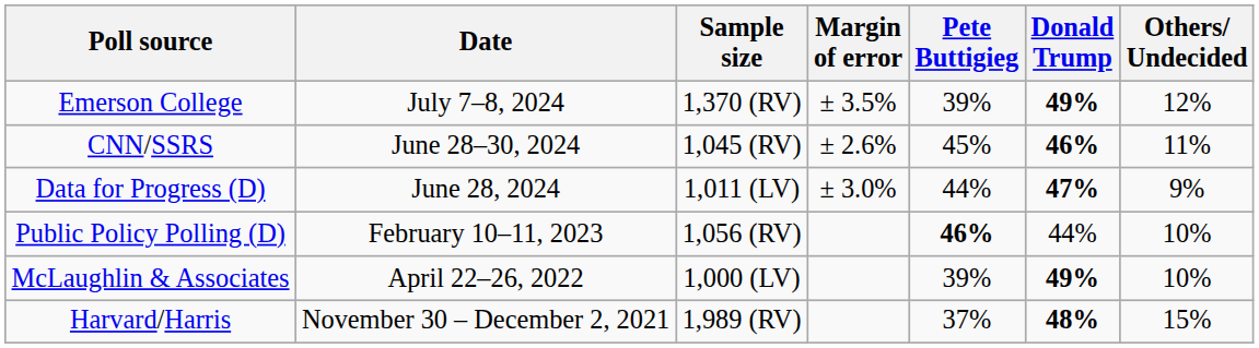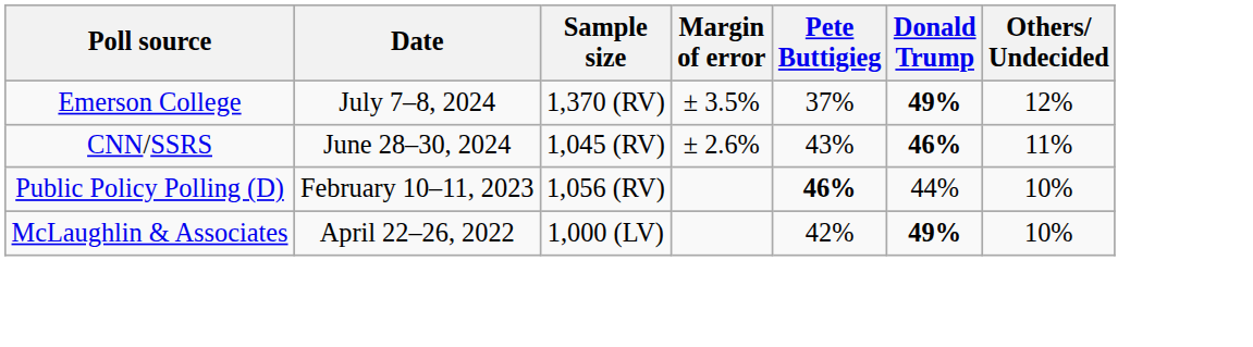 <table class="wikitable sortable mw-datatable" style="text-align:center;font-size:90%;line-height:17px">
 <tr>
 <th>Poll source</th>
 <th>Date</th>
 <th>Sample<br>size</th>
 <th>Margin<br>of error</th>
 <th class="unsortable"><a href='#'>Pete<br>Buttigieg</a><br><small></small></th>
 <th class="unsortable"><a href='#'>Donald<br>Trump</a><br><small></small></th>
 <th class="unsortable">Others/<br>Undecided</th>
 </tr>
 <tr>
 <td><a href='#'>Emerson College</a></td>
 <td>July 7–8, 2024</td>
 <td>1,370 (RV)</td>
 <td>± 3.5%</td>
-<td>39%</td>
+<td>37%</td>
 <td><strong>49%</strong></td>
 <td>12%</td>
 </tr>
 <tr>
 <td><a href='#'>CNN</a>/<a href='#'>SSRS</a></td>
 <td>June 28–30, 2024</td>
 <td>1,045 (RV)</td>
 <td>± 2.6%</td>
-<td>45%</td>
+<td>43%</td>
 <td><strong>46%</strong></td>
 <td>11%</td>
-</tr>
-<tr>
-<td><a href='#'>Data for Progress (D)</a></td>
-<td>June 28, 2024</td>
-<td>1,011 (LV)</td>
-<td>± 3.0%</td>
-<td>44%</td>
-<td><strong>47%</strong></td>
-<td>9%</td>
 </tr>
 <tr>
 <td><a href='#'>Public Policy Polling (D)</a></td>
 <td data-sort-value="2023-02-11">February 10–11, 2023</td>
 <td>1,056 (RV)</td>
 <td></td>
 <td><strong>46%</strong></td>
 <td>44%</td>
 <td>10%</td>
 </tr>
 <tr>
 <td><a href='#'>McLaughlin & Associates</a></td>
 <td data-sort-value="2022-04-26">April 22–26, 2022</td>
 <td>1,000 (LV)</td>
 <td></td>
-<td>39%</td>
+<td>42%</td>
 <td><strong>49%</strong></td>
 <td>10%</td>
 </tr>
-<tr>
-<td><a href='#'>Harvard</a>/<a href='#'>Harris</a></td>
-<td data-sort-value="2021-12-02">November 30 – December 2, 2021</td>
-<td>1,989 (RV)</td>
-<td></td>
-<td>37%</td>
-<td><strong>48%</strong></td>
-<td>15%</td>
-</tr>
 </table>
